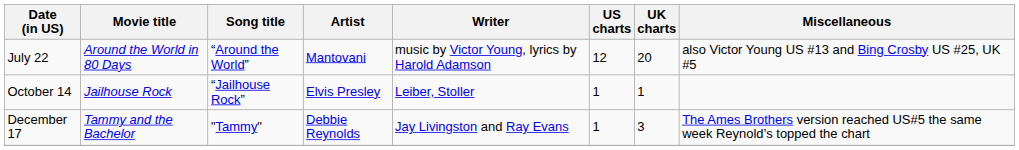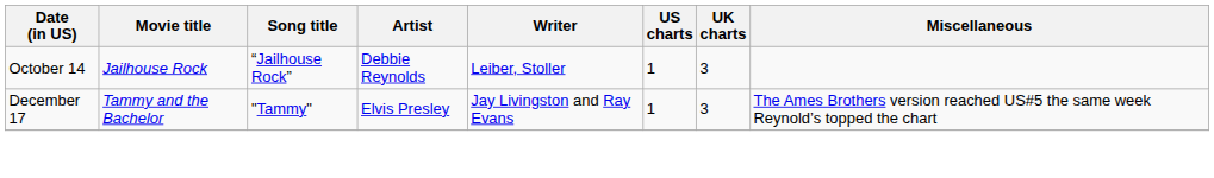 <table class="wikitable sortable">
 <tr>
 <th>Date<br>(in US)</th>
 <th>Movie title</th>
 <th>Song title</th>
 <th>Artist</th>
 <th>Writer</th>
 <th>US <br>charts</th>
 <th>UK<br>charts</th>
 <th>Miscellaneous</th>
 </tr>
 <tr>
-<td>July 22</td>
-<td><em><a href='#'>Around the World in 80 Days</a></em></td>
-<td>“<a href='#'>Around the World</a>”</td>
-<td><a href='#'>Mantovani</a></td>
-<td>music by <a href='#'>Victor Young</a>, lyrics by <a href='#'>Harold Adamson</a></td>
-<td>12</td>
-<td>20</td>
-<td>also Victor Young US #13 and <a href='#'>Bing Crosby</a> US #25, UK #5</td>
-</tr>
-<tr>
 <td>October 14</td>
 <td><em><a href='#'>Jailhouse Rock</a></em></td>
 <td>“<a href='#'>Jailhouse Rock</a>”</td>
-<td><a href='#'>Elvis Presley</a></td>
+<td><a href='#'>Debbie Reynolds</a></td>
 <td><a href='#'>Leiber, Stoller</a></td>
 <td>1</td>
-<td>1</td>
+<td>3</td>
 <td></td>
 </tr>
 <tr>
 <td>December 17</td>
 <td><em><a href='#'>Tammy and the Bachelor</a></em></td>
 <td>"<a href='#'>Tammy</a>"</td>
-<td><a href='#'>Debbie Reynolds</a></td>
+<td><a href='#'>Elvis Presley</a></td>
 <td><a href='#'>Jay Livingston</a> and <a href='#'>Ray Evans</a></td>
 <td>1</td>
 <td>3</td>
 <td><a href='#'>The Ames Brothers</a> version reached US#5 the same week Reynold’s topped the chart</td>
 </tr>
 <tr>
 </tr>
 </table>
